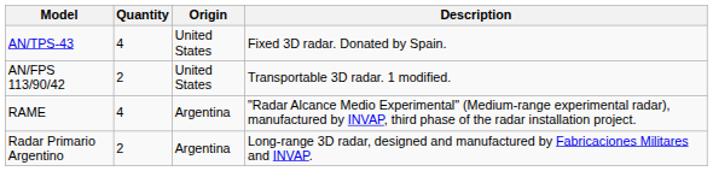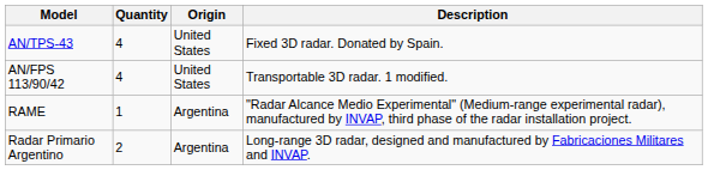 <table class="wikitable">
 <tr>
 <th>Model</th>
 <th>Quantity</th>
 <th>Origin</th>
 <th>Description</th>
 </tr>
 <tr>
 <td><a href='#'>AN/TPS-43</a></td>
 <td>4</td>
 <td>United States</td>
 <td>Fixed 3D radar. Donated by Spain.</td>
 </tr>
 <tr>
 <td>AN/FPS 113/90/42</td>
-<td>2</td>
+<td>4</td>
 <td>United States</td>
 <td>Transportable 3D radar. 1 modified.</td>
 </tr>
 <tr>
 <td>RAME</td>
-<td>4</td>
+<td>1</td>
 <td>Argentina</td>
 <td>"Radar Alcance Medio Experimental" (Medium-range experimental radar), manufactured by <a href='#'>INVAP</a>, third phase of the radar installation project.</td>
 </tr>
 <tr>
 <td>Radar Primario Argentino</td>
 <td>2</td>
 <td>Argentina</td>
 <td>Long-range 3D radar, designed and manufactured by <a href='#'>Fabricaciones Militares</a> and <a href='#'>INVAP</a>.</td>
 </tr>
 </table>
